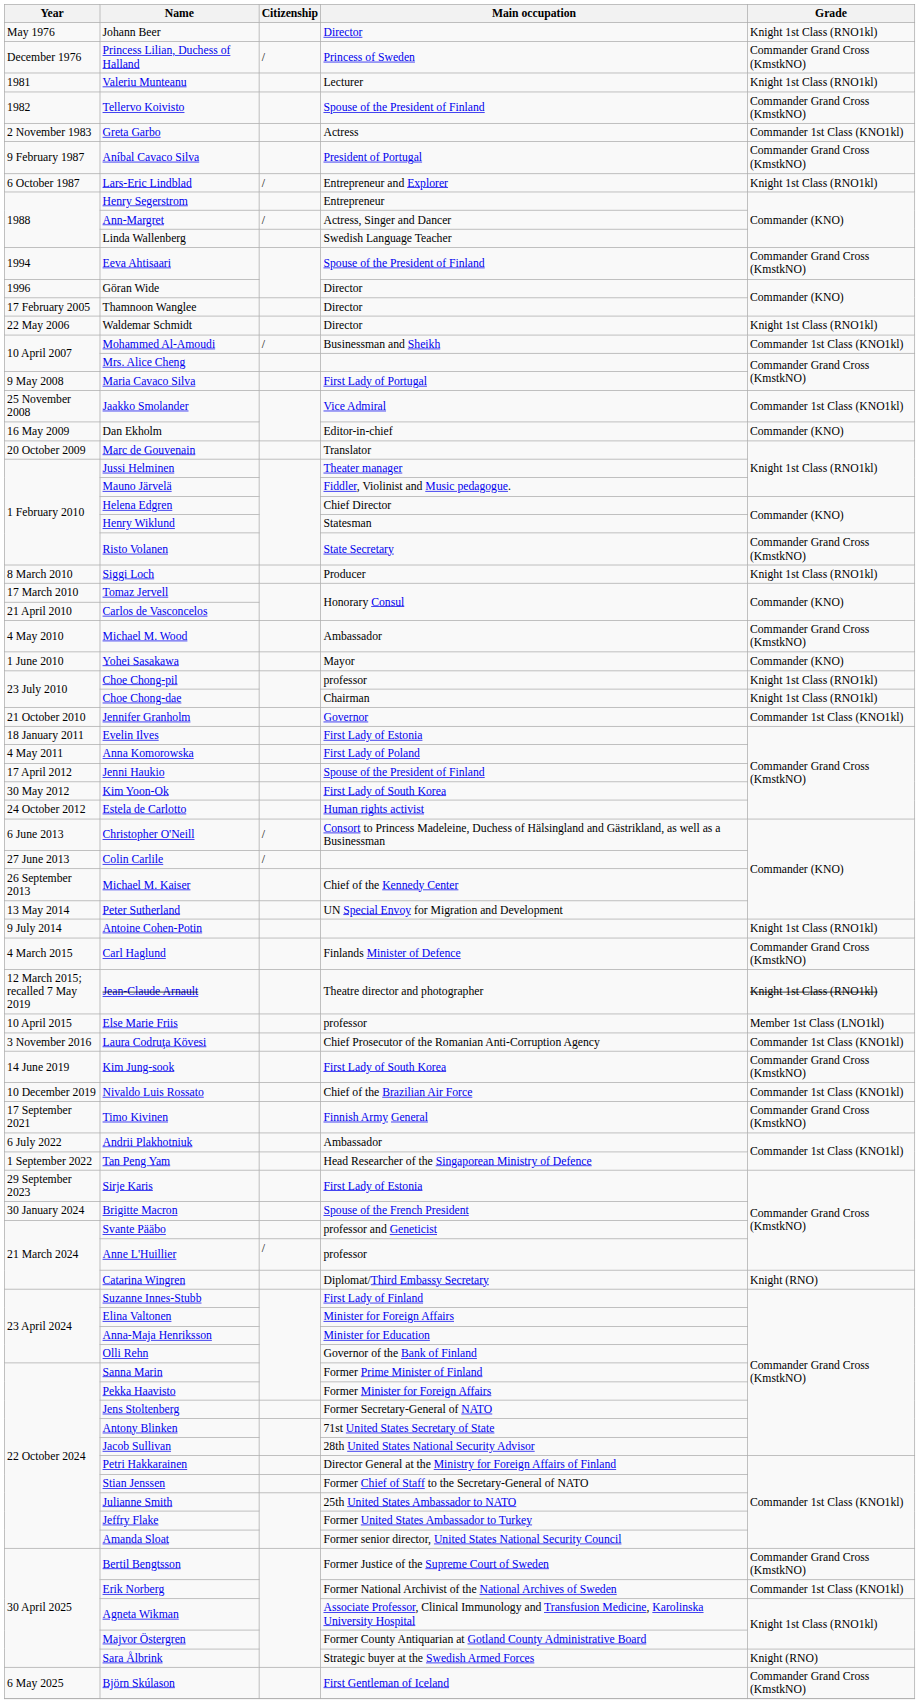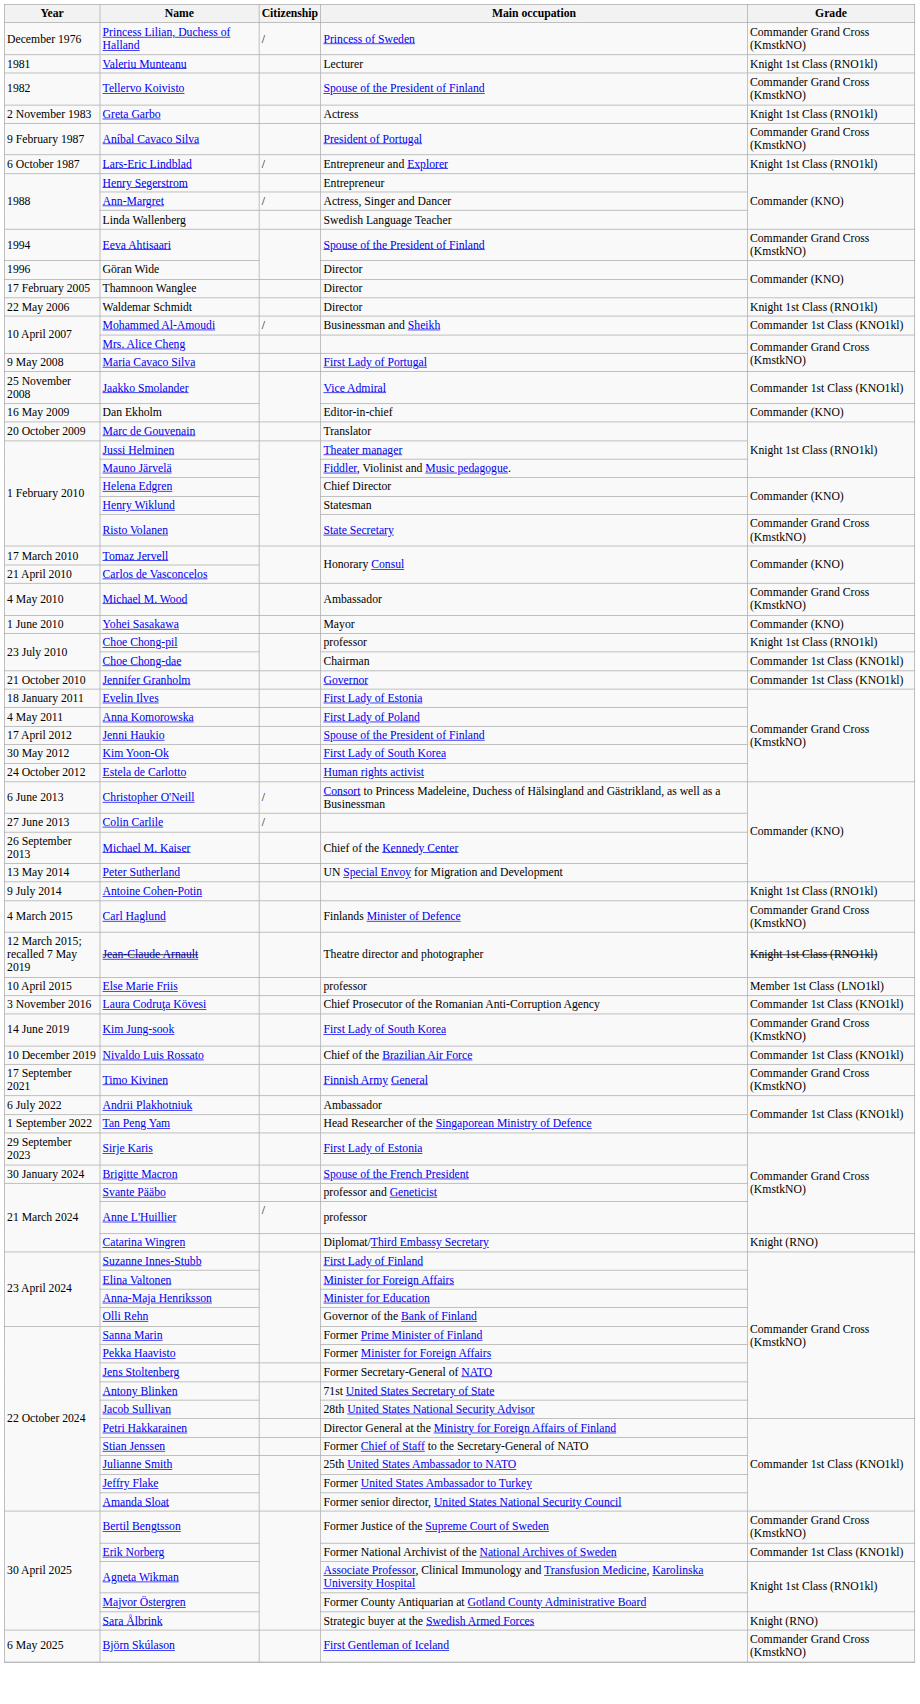 <table class=wikitable style="text-align:left">
 <tr>
 <th>Year</th>
 <th>Name</th>
 <th>Citizenship</th>
 <th>Main occupation</th>
 <th>Grade</th>
-</tr>
-<tr>
-<td>May 1976</td>
-<td>Johann Beer</td>
-<td></td>
-<td><a href='#'>Director</a></td>
-<td>Knight 1st Class (RNO1kl)</td>
 </tr>
 <tr>
 <td>December 1976</td>
 <td><a href='#'>Princess Lilian, Duchess of Halland</a></td>
 <td>/<br></td>
 <td><a href='#'>Princess of Sweden</a></td>
 <td>Commander Grand Cross (KmstkNO)</td>
 </tr>
 <tr>
 <td>1981</td>
 <td><a href='#'>Valeriu Munteanu</a></td>
 <td></td>
 <td>Lecturer</td>
 <td>Knight 1st Class (RNO1kl)</td>
 </tr>
 <tr>
 <td>1982</td>
 <td><a href='#'>Tellervo Koivisto</a></td>
 <td></td>
 <td><a href='#'>Spouse of the President of Finland</a></td>
 <td>Commander Grand Cross (KmstkNO)</td>
 </tr>
 <tr>
 <td>2 November 1983</td>
 <td><a href='#'>Greta Garbo</a></td>
 <td></td>
 <td>Actress</td>
-<td>Commander 1st Class (KNO1kl)</td>
+<td>Knight 1st Class (RNO1kl)</td>
 </tr>
 <tr>
 <td>9 February 1987</td>
 <td><a href='#'>Aníbal Cavaco Silva</a></td>
 <td></td>
 <td><a href='#'>President of Portugal</a></td>
 <td>Commander Grand Cross (KmstkNO)</td>
 </tr>
 <tr>
 <td>6 October 1987</td>
 <td><a href='#'>Lars-Eric Lindblad</a></td>
 <td>/<br></td>
 <td>Entrepreneur and <a href='#'>Explorer</a></td>
 <td>Knight 1st Class (RNO1kl)</td>
 </tr>
 <tr>
 <td rowspan="3">1988</td>
 <td><a href='#'>Henry Segerstrom</a></td>
 <td></td>
 <td>Entrepreneur</td>
 <td rowspan="3">Commander (KNO)</td>
 </tr>
 <tr>
 <td><a href='#'>Ann-Margret</a></td>
 <td>/<br></td>
 <td>Actress, Singer and Dancer</td>
 </tr>
 <tr>
 <td>Linda Wallenberg</td>
 <td></td>
 <td>Swedish Language Teacher</td>
 </tr>
 <tr>
 <td>1994</td>
 <td><a href='#'>Eeva Ahtisaari</a></td>
 <td rowspan="2"></td>
 <td><a href='#'>Spouse of the President of Finland</a></td>
 <td>Commander Grand Cross (KmstkNO)</td>
 </tr>
 <tr>
 <td>1996</td>
 <td>Göran Wide</td>
 <td>Director</td>
 <td rowspan="2">Commander (KNO)</td>
 </tr>
 <tr>
 <td>17 February 2005</td>
 <td>Thamnoon Wanglee</td>
 <td></td>
 <td>Director</td>
 </tr>
 <tr>
 <td>22 May 2006</td>
 <td>Waldemar Schmidt</td>
 <td></td>
 <td>Director</td>
 <td>Knight 1st Class (RNO1kl)</td>
 </tr>
 <tr>
 <td rowspan=2>10 April 2007</td>
 <td><a href='#'>Mohammed Al-Amoudi</a></td>
 <td>/<br></td>
 <td>Businessman and <a href='#'>Sheikh</a></td>
 <td>Commander 1st Class (KNO1kl)</td>
 </tr>
 <tr>
 <td><a href='#'>Mrs. Alice Cheng</a></td>
 <td></td>
 <td></td>
 <td rowspan="2">Commander Grand Cross (KmstkNO)</td>
 </tr>
 <tr>
 <td>9 May 2008</td>
 <td><a href='#'>Maria Cavaco Silva</a></td>
 <td></td>
 <td><a href='#'>First Lady of Portugal</a></td>
 </tr>
 <tr>
 <td>25 November 2008</td>
 <td><a href='#'>Jaakko Smolander</a></td>
 <td rowspan="2"></td>
 <td><a href='#'>Vice Admiral</a></td>
 <td>Commander 1st Class (KNO1kl)</td>
 </tr>
 <tr>
 <td>16 May 2009</td>
 <td>Dan Ekholm</td>
 <td>Editor-in-chief</td>
 <td>Commander (KNO)</td>
 </tr>
 <tr>
 <td>20 October 2009</td>
 <td><a href='#'>Marc de Gouvenain</a></td>
 <td></td>
 <td>Translator</td>
 <td rowspan="3">Knight 1st Class (RNO1kl)</td>
 </tr>
 <tr>
 <td rowspan=5>1 February 2010</td>
 <td><a href='#'>Jussi Helminen</a></td>
 <td rowspan="5"></td>
 <td><a href='#'>Theater manager</a></td>
 </tr>
 <tr>
 <td><a href='#'>Mauno Järvelä</a></td>
 <td><a href='#'>Fiddler</a>, Violinist and <a href='#'>Music pedagogue</a>.</td>
 </tr>
 <tr>
 <td><a href='#'>Helena Edgren</a></td>
 <td>Chief Director</td>
 <td rowspan="2">Commander (KNO)</td>
 </tr>
 <tr>
 <td><a href='#'>Henry Wiklund</a></td>
 <td>Statesman</td>
 </tr>
 <tr>
 <td><a href='#'>Risto Volanen</a></td>
 <td><a href='#'>State Secretary</a></td>
 <td>Commander Grand Cross (KmstkNO)</td>
 </tr>
 <tr>
-<td>8 March 2010</td>
-<td><a href='#'>Siggi Loch</a></td>
-<td></td>
-<td>Producer</td>
-<td>Knight 1st Class (RNO1kl)</td>
-</tr>
-<tr>
 <td>17 March 2010</td>
 <td><a href='#'>Tomaz Jervell</a></td>
 <td rowspan="2"></td>
 <td rowspan="2">Honorary <a href='#'>Consul</a></td>
 <td rowspan="2">Commander (KNO)</td>
 </tr>
 <tr>
 <td>21 April 2010</td>
 <td><a href='#'>Carlos de Vasconcelos</a></td>
 </tr>
 <tr>
 <td>4 May 2010</td>
 <td><a href='#'>Michael M. Wood</a></td>
 <td></td>
 <td>Ambassador</td>
 <td>Commander Grand Cross (KmstkNO)</td>
 </tr>
 <tr>
 <td>1 June 2010</td>
 <td><a href='#'>Yohei Sasakawa</a></td>
 <td></td>
 <td>Mayor</td>
 <td>Commander (KNO)</td>
 </tr>
 <tr>
 <td rowspan=2>23 July 2010</td>
 <td><a href='#'>Choe Chong-pil</a></td>
 <td rowspan="2"></td>
 <td>professor</td>
 <td>Knight 1st Class (RNO1kl)</td>
 </tr>
 <tr>
 <td><a href='#'>Choe Chong-dae</a></td>
 <td>Chairman</td>
-<td>Knight 1st Class (RNO1kl)</td>
+<td>Commander 1st Class (KNO1kl)</td>
 </tr>
 <tr>
 <td>21 October 2010</td>
 <td><a href='#'>Jennifer Granholm</a></td>
 <td></td>
 <td><a href='#'>Governor</a></td>
 <td>Commander 1st Class (KNO1kl)</td>
 </tr>
 <tr>
 <td>18 January 2011</td>
 <td><a href='#'>Evelin Ilves</a></td>
 <td></td>
 <td><a href='#'>First Lady of Estonia</a></td>
 <td rowspan="5">Commander Grand Cross (KmstkNO)</td>
 </tr>
 <tr>
 <td>4 May 2011</td>
 <td><a href='#'>Anna Komorowska</a></td>
 <td></td>
 <td><a href='#'>First Lady of Poland</a></td>
 </tr>
 <tr>
 <td>17 April 2012</td>
 <td><a href='#'>Jenni Haukio</a></td>
 <td></td>
 <td><a href='#'>Spouse of the President of Finland</a></td>
 </tr>
 <tr>
 <td>30 May 2012</td>
 <td><a href='#'>Kim Yoon-Ok</a></td>
 <td></td>
 <td><a href='#'>First Lady of South Korea</a></td>
 </tr>
 <tr>
 <td>24 October 2012</td>
 <td><a href='#'>Estela de Carlotto</a></td>
 <td></td>
 <td><a href='#'>Human rights activist</a></td>
 </tr>
 <tr>
 <td>6 June 2013</td>
 <td><a href='#'>Christopher O'Neill</a></td>
 <td>/<br></td>
 <td><a href='#'>Consort</a> to Princess Madeleine, Duchess of Hälsingland and Gästrikland, as well as a Businessman</td>
 <td rowspan="4">Commander (KNO)</td>
 </tr>
 <tr>
 <td>27 June 2013</td>
 <td><a href='#'>Colin Carlile</a></td>
 <td>/<br></td>
 <td></td>
 </tr>
 <tr>
 <td>26 September 2013</td>
 <td><a href='#'>Michael M. Kaiser</a></td>
 <td></td>
 <td>Chief of the <a href='#'>Kennedy Center</a></td>
 </tr>
 <tr>
 <td>13 May 2014</td>
 <td><a href='#'>Peter Sutherland</a></td>
 <td></td>
 <td>UN <a href='#'>Special Envoy</a> for Migration and Development</td>
 </tr>
 <tr>
 <td>9 July 2014</td>
 <td><a href='#'>Antoine Cohen-Potin</a></td>
 <td></td>
 <td></td>
 <td>Knight 1st Class (RNO1kl)</td>
 </tr>
 <tr>
 <td>4 March 2015</td>
 <td><a href='#'>Carl Haglund</a></td>
 <td></td>
 <td>Finlands <a href='#'>Minister of Defence</a></td>
 <td>Commander Grand Cross (KmstkNO)</td>
 </tr>
 <tr>
 <td>12 March 2015;<br>recalled 7 May 2019</td>
 <td><s><a href='#'>Jean-Claude Arnault</a></s></td>
 <td></td>
 <td>Theatre director and photographer</td>
 <td><s>Knight 1st Class (RNO1kl)</s></td>
 </tr>
 <tr>
 <td>10 April 2015</td>
 <td><a href='#'>Else Marie Friis</a></td>
 <td></td>
 <td>professor</td>
 <td>Member 1st Class (LNO1kl)</td>
 </tr>
 <tr>
 <td>3 November 2016</td>
 <td><a href='#'>Laura Codruţa Kövesi</a></td>
 <td></td>
 <td>Chief Prosecutor of the Romanian Anti-Corruption Agency</td>
 <td>Commander 1st Class (KNO1kl)</td>
 </tr>
 <tr>
 <td>14 June 2019</td>
 <td><a href='#'>Kim Jung-sook</a></td>
 <td></td>
 <td><a href='#'>First Lady of South Korea</a></td>
 <td>Commander Grand Cross (KmstkNO)</td>
 </tr>
 <tr>
 <td>10 December 2019</td>
 <td><a href='#'>Nivaldo Luis Rossato</a></td>
 <td></td>
 <td>Chief of the <a href='#'>Brazilian Air Force</a></td>
 <td>Commander 1st Class (KNO1kl)</td>
 </tr>
 <tr>
 <td>17 September 2021</td>
 <td><a href='#'>Timo Kivinen</a></td>
 <td></td>
 <td><a href='#'>Finnish Army</a> <a href='#'>General</a></td>
 <td>Commander Grand Cross (KmstkNO)</td>
 </tr>
 <tr>
 <td>6 July 2022</td>
 <td><a href='#'>Andrii Plakhotniuk</a></td>
 <td></td>
 <td>Ambassador</td>
 <td rowspan="2">Commander 1st Class (KNO1kl)</td>
 </tr>
 <tr>
 <td>1 September 2022</td>
 <td><a href='#'>Tan Peng Yam</a></td>
 <td></td>
 <td>Head Researcher of the <a href='#'>Singaporean Ministry of Defence</a></td>
 </tr>
 <tr>
 <td rowspan=1>29 September 2023</td>
 <td><a href='#'>Sirje Karis</a></td>
 <td></td>
 <td><a href='#'>First Lady of Estonia</a></td>
 <td rowspan="4">Commander Grand Cross (KmstkNO)</td>
 </tr>
 <tr>
 <td rowspan=1>30 January 2024</td>
 <td><a href='#'>Brigitte Macron</a></td>
 <td></td>
 <td><a href='#'>Spouse of the French President</a></td>
 </tr>
 <tr>
 <td rowspan=3>21 March 2024</td>
 <td><a href='#'>Svante Pääbo</a></td>
 <td></td>
 <td>professor and <a href='#'>Geneticist</a></td>
 </tr>
 <tr>
 <td><a href='#'>Anne L'Huillier</a></td>
 <td>/<br> </td>
 <td>professor</td>
 </tr>
 <tr>
 <td><a href='#'>Catarina Wingren</a></td>
 <td> </td>
 <td>Diplomat/<a href='#'>Third Embassy Secretary</a></td>
 <td>Knight (RNO)</td>
 </tr>
 <tr>
 <td rowspan=4>23 April 2024</td>
 <td><a href='#'>Suzanne Innes-Stubb</a></td>
 <td rowspan="6"></td>
 <td><a href='#'>First Lady of Finland</a></td>
 <td rowspan="9">Commander Grand Cross (KmstkNO)</td>
 </tr>
 <tr>
 <td><a href='#'>Elina Valtonen</a></td>
 <td><a href='#'>Minister for Foreign Affairs</a></td>
 </tr>
 <tr>
 <td><a href='#'>Anna-Maja Henriksson</a></td>
 <td><a href='#'>Minister for Education</a></td>
 </tr>
 <tr>
 <td><a href='#'>Olli Rehn</a></td>
 <td>Governor of the <a href='#'>Bank of Finland</a></td>
 </tr>
 <tr>
 <td rowspan=10>22 October 2024</td>
 <td><a href='#'>Sanna Marin</a></td>
 <td>Former <a href='#'>Prime Minister of Finland</a></td>
 </tr>
 <tr>
 <td><a href='#'>Pekka Haavisto</a></td>
 <td>Former <a href='#'>Minister for Foreign Affairs</a></td>
 </tr>
 <tr>
 <td><a href='#'>Jens Stoltenberg</a></td>
 <td></td>
 <td>Former Secretary-General of <a href='#'>NATO</a></td>
 </tr>
 <tr>
 <td><a href='#'>Antony Blinken</a></td>
 <td rowspan="2"></td>
 <td>71st <a href='#'>United States Secretary of State</a></td>
 </tr>
 <tr>
 <td><a href='#'>Jacob Sullivan</a></td>
 <td>28th <a href='#'>United States National Security Advisor</a></td>
 </tr>
 <tr>
 <td><a href='#'>Petri Hakkarainen</a></td>
 <td></td>
 <td>Director General at the <a href='#'>Ministry for Foreign Affairs of Finland</a></td>
 <td rowspan="5">Commander 1st Class (KNO1kl)</td>
 </tr>
 <tr>
 <td><a href='#'>Stian Jenssen</a></td>
 <td></td>
 <td>Former <a href='#'>Chief of Staff</a> to the Secretary-General of NATO</td>
 </tr>
 <tr>
 <td><a href='#'>Julianne Smith</a></td>
 <td rowspan="3"></td>
 <td>25th <a href='#'>United States Ambassador to NATO</a></td>
 </tr>
 <tr>
 <td><a href='#'>Jeffry Flake</a></td>
 <td>Former <a href='#'>United States Ambassador to Turkey</a></td>
 </tr>
 <tr>
 <td><a href='#'>Amanda Sloat</a></td>
 <td>Former senior director, <a href='#'>United States National Security Council</a></td>
 </tr>
 <tr>
 <td rowspan="5">30 April 2025</td>
 <td><a href='#'>Bertil Bengtsson</a></td>
 <td rowspan="5"></td>
 <td>Former Justice of the <a href='#'>Supreme Court of Sweden</a></td>
 <td>Commander Grand Cross (KmstkNO)</td>
 </tr>
 <tr>
 <td><a href='#'>Erik Norberg</a></td>
 <td>Former National Archivist of the <a href='#'>National Archives of Sweden</a></td>
 <td>Commander 1st Class (KNO1kl)</td>
 </tr>
 <tr>
 <td><a href='#'>Agneta Wikman</a></td>
 <td><a href='#'>Associate Professor</a>, Clinical Immunology and <a href='#'>Transfusion Medicine</a>, <a href='#'>Karolinska University Hospital</a></td>
 <td rowspan="2">Knight 1st Class (RNO1kl)</td>
 </tr>
 <tr>
 <td><a href='#'>Majvor Östergren</a></td>
 <td>Former County Antiquarian at <a href='#'>Gotland County Administrative Board</a></td>
 </tr>
 <tr>
 <td><a href='#'>Sara Ålbrink</a></td>
 <td>Strategic buyer at the <a href='#'>Swedish Armed Forces</a></td>
 <td>Knight (RNO)</td>
 </tr>
 <tr>
 <td rowspan=1>6 May 2025</td>
 <td><a href='#'>Björn Skúlason</a></td>
 <td></td>
 <td><a href='#'>First Gentleman of Iceland</a></td>
 <td rowspan="1">Commander Grand Cross (KmstkNO)</td>
 </tr>
 <tr>
 </tr>
 </table>
